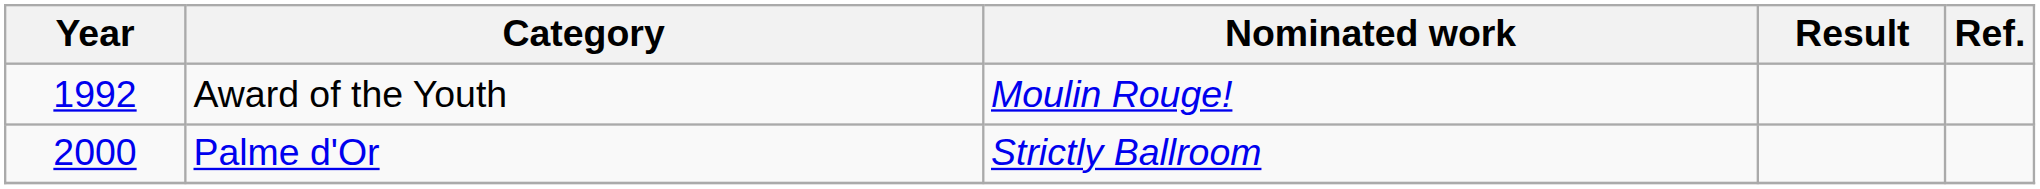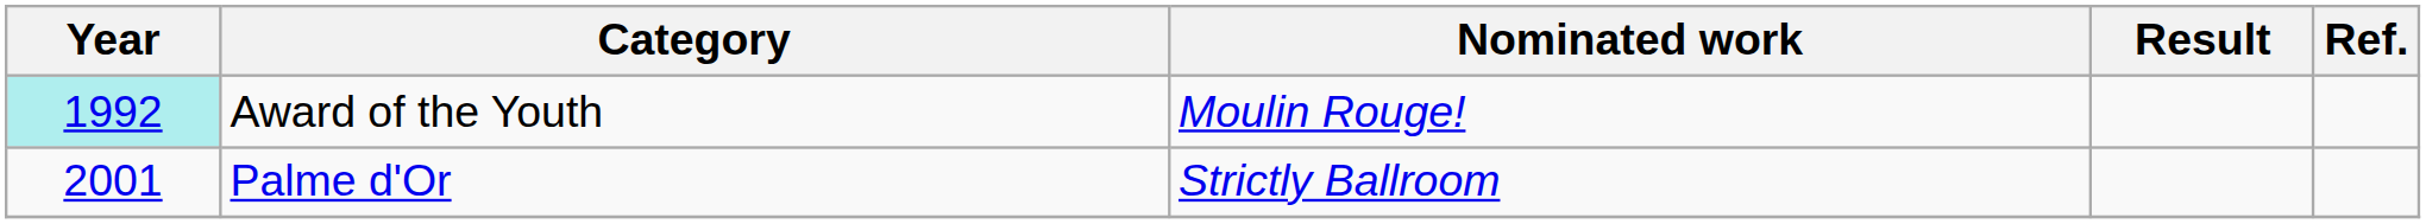 <table class=wikitable>
 <tr>
 <th scope="col" style="width:5em;">Year</th>
 <th scope="col" style="width:26em;">Category</th>
 <th scope="col" style="width:25em;">Nominated work</th>
 <th scope="col" style="width:5em;">Result</th>
 <th>Ref.</th>
 </tr>
 <tr>
-<td style="text-align:center;"><a href='#'>1992</a></td>
+<td style="background: paleturquoise; text-align:center;"><a href='#'>1992</a></td>
 <td>Award of the Youth</td>
 <td><em><a href='#'>Moulin Rouge!</a></em></td>
 <td></td>
 <td></td>
 </tr>
 <tr>
-<td style="text-align:center;"><a href='#'>2000</a></td>
+<td style="text-align:center;"><a href='#'>2001</a></td>
 <td><a href='#'>Palme d'Or</a></td>
 <td><em><a href='#'>Strictly Ballroom</a></em></td>
 <td></td>
 <td></td>
 </tr>
 <tr>
 </tr>
 </table>
